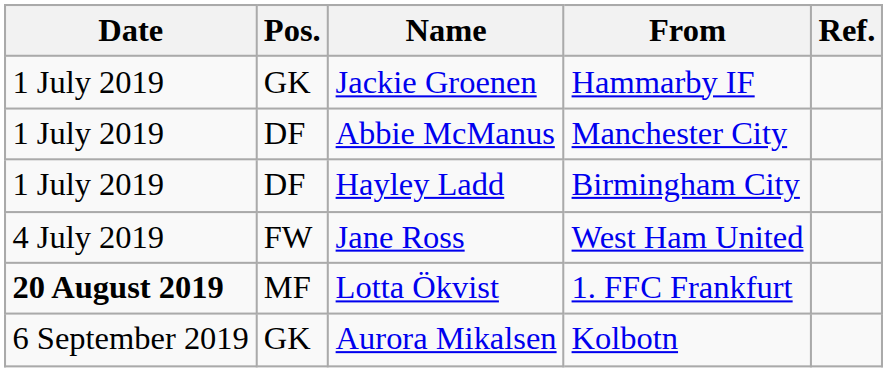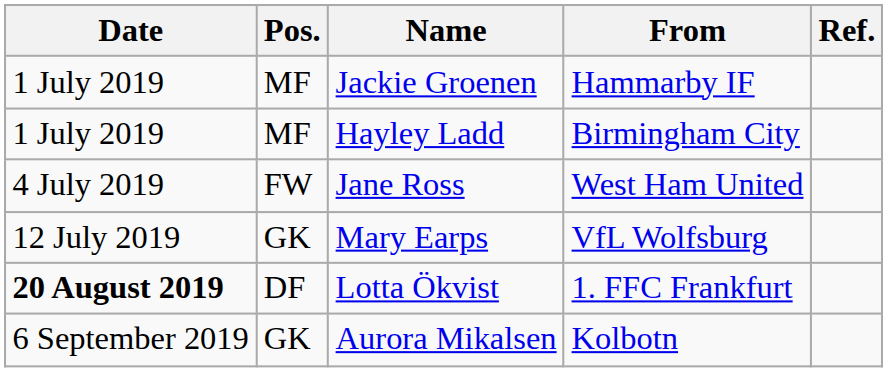 <table class="wikitable">
 <tr>
 <th>Date</th>
 <th>Pos.</th>
 <th>Name</th>
 <th>From</th>
 <th>Ref.</th>
 </tr>
 <tr>
 <td>1 July 2019</td>
-<td>GK</td>
+<td>MF</td>
 <td> <a href='#'>Jackie Groenen</a></td>
 <td> <a href='#'>Hammarby IF</a></td>
 <td></td>
 </tr>
 <tr>
 <td>1 July 2019</td>
-<td>DF</td>
-<td> <a href='#'>Abbie McManus</a></td>
-<td> <a href='#'>Manchester City</a></td>
-<td></td>
-</tr>
-<tr>
-<td>1 July 2019</td>
-<td>DF</td>
+<td>MF</td>
 <td> <a href='#'>Hayley Ladd</a></td>
 <td> <a href='#'>Birmingham City</a></td>
 <td></td>
 </tr>
 <tr>
 <td>4 July 2019</td>
 <td>FW</td>
 <td> <a href='#'>Jane Ross</a></td>
 <td> <a href='#'>West Ham United</a></td>
 <td></td>
 </tr>
 <tr>
+<td>12 July 2019</td>
+<td>GK</td>
+<td> <a href='#'>Mary Earps</a></td>
+<td> <a href='#'>VfL Wolfsburg</a></td>
+<td></td>
+</tr>
+<tr>
 <td><strong>20 August 2019</strong></td>
-<td>MF</td>
+<td>DF</td>
 <td> <a href='#'>Lotta Ökvist</a></td>
 <td> <a href='#'>1. FFC Frankfurt</a></td>
 <td></td>
 </tr>
 <tr>
 <td>6 September 2019</td>
 <td>GK</td>
 <td> <a href='#'>Aurora Mikalsen</a></td>
 <td> <a href='#'>Kolbotn</a></td>
 <td></td>
 </tr>
 </table>
